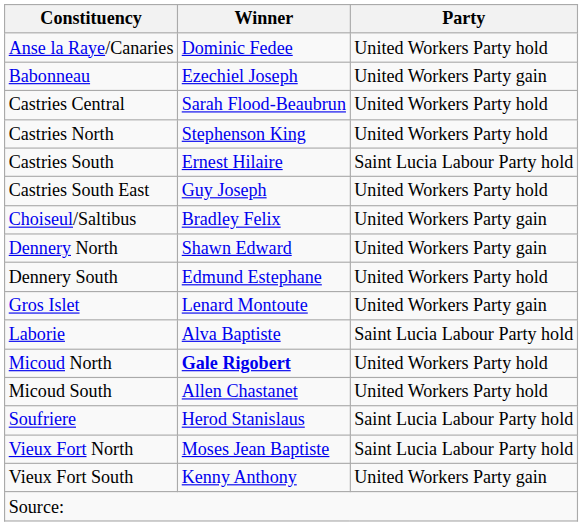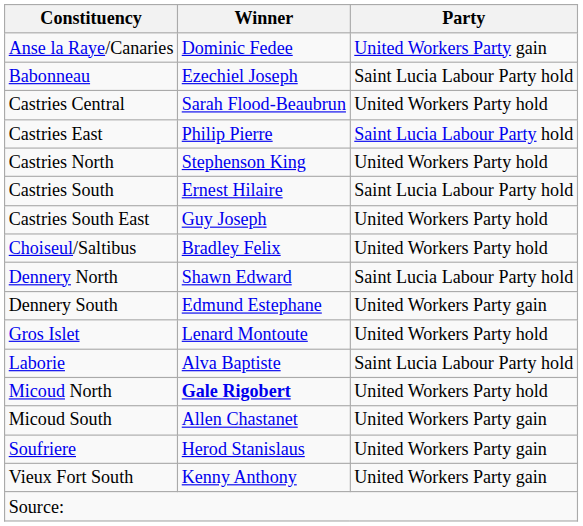 <table class=wikitable style=text-align:left>
 <tr>
 <th>Constituency</th>
 <th>Winner</th>
 <th>Party</th>
 </tr>
 <tr>
 <td><a href='#'>Anse la Raye</a>/Canaries</td>
 <td><a href='#'>Dominic Fedee</a></td>
-<td>United Workers Party hold</td>
+<td><a href='#'>United Workers Party</a> gain</td>
 </tr>
 <tr>
 <td><a href='#'>Babonneau</a></td>
 <td><a href='#'>Ezechiel Joseph</a></td>
-<td>United Workers Party gain</td>
+<td>Saint Lucia Labour Party hold</td>
 </tr>
 <tr>
 <td>Castries Central</td>
 <td><a href='#'>Sarah Flood-Beaubrun</a></td>
 <td>United Workers Party hold</td>
+</tr>
+<tr>
+<td>Castries East</td>
+<td><a href='#'>Philip Pierre</a></td>
+<td><a href='#'>Saint Lucia Labour Party</a> hold</td>
 </tr>
 <tr>
 <td>Castries North</td>
 <td><a href='#'>Stephenson King</a></td>
 <td>United Workers Party hold</td>
 </tr>
 <tr>
 <td>Castries South</td>
 <td><a href='#'>Ernest Hilaire</a></td>
 <td>Saint Lucia Labour Party hold</td>
 </tr>
 <tr>
 <td>Castries South East</td>
 <td><a href='#'>Guy Joseph</a></td>
 <td>United Workers Party hold</td>
 </tr>
 <tr>
 <td><a href='#'>Choiseul</a>/Saltibus</td>
 <td><a href='#'>Bradley Felix</a></td>
-<td>United Workers Party gain</td>
+<td>United Workers Party hold</td>
 </tr>
 <tr>
 <td><a href='#'>Dennery</a> North</td>
 <td><a href='#'>Shawn Edward</a></td>
-<td>United Workers Party gain</td>
+<td>Saint Lucia Labour Party hold</td>
 </tr>
 <tr>
 <td>Dennery South</td>
 <td><a href='#'>Edmund Estephane</a></td>
-<td>United Workers Party hold</td>
+<td>United Workers Party gain</td>
 </tr>
 <tr>
 <td><a href='#'>Gros Islet</a></td>
 <td><a href='#'>Lenard Montoute</a></td>
-<td>United Workers Party gain</td>
+<td>United Workers Party hold</td>
 </tr>
 <tr>
 <td><a href='#'>Laborie</a></td>
 <td><a href='#'>Alva Baptiste</a></td>
 <td>Saint Lucia Labour Party hold</td>
 </tr>
 <tr>
 <td><a href='#'>Micoud</a> North</td>
 <td><strong><a href='#'>Gale Rigobert</a></strong></td>
 <td>United Workers Party hold</td>
 </tr>
 <tr>
 <td>Micoud South</td>
 <td><a href='#'>Allen Chastanet</a></td>
-<td>United Workers Party hold</td>
+<td>United Workers Party gain</td>
 </tr>
 <tr>
 <td><a href='#'>Soufriere</a></td>
 <td><a href='#'>Herod Stanislaus</a></td>
-<td>Saint Lucia Labour Party hold</td>
-</tr>
-<tr>
-<td><a href='#'>Vieux Fort</a> North</td>
-<td><a href='#'>Moses Jean Baptiste</a></td>
-<td>Saint Lucia Labour Party hold</td>
+<td>United Workers Party gain</td>
 </tr>
 <tr>
 <td>Vieux Fort South</td>
 <td><a href='#'>Kenny Anthony</a></td>
 <td>United Workers Party gain</td>
 </tr>
 <tr>
 <td colspan=3>Source: </td>
 </tr>
 </table>
